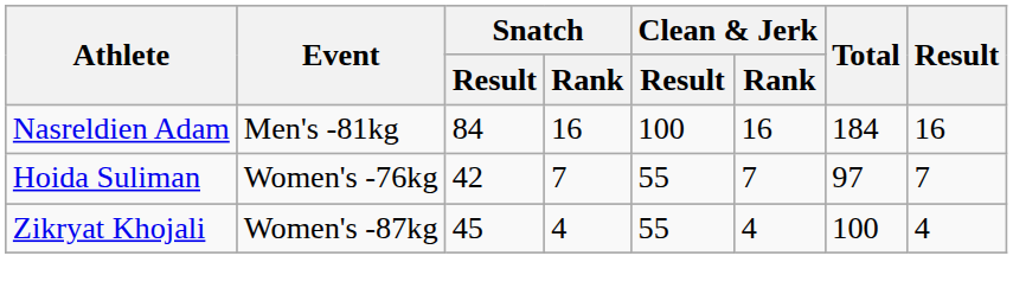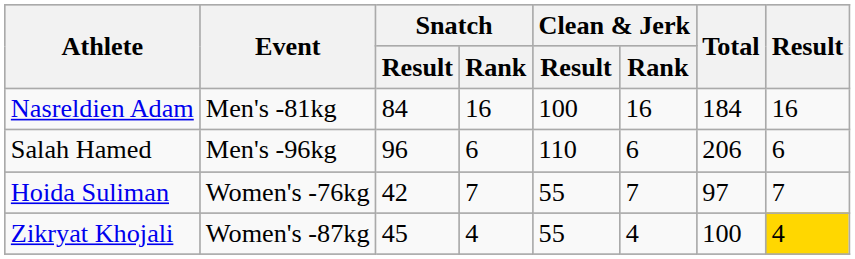 <table class="wikitable">
 <tr>
 <th rowspan="2">Athlete</th>
 <th rowspan="2">Event</th>
 <th colspan="2">Snatch</th>
 <th colspan="2">Clean & Jerk</th>
 <th rowspan="2">Total</th>
 <th rowspan="2">Result</th>
 </tr>
 <tr>
 <th>Result</th>
 <th>Rank</th>
 <th>Result</th>
 <th>Rank</th>
 </tr>
 <tr>
 <td><a href='#'>Nasreldien Adam</a></td>
 <td>Men's -81kg</td>
 <td>84</td>
 <td>16</td>
 <td>100</td>
 <td>16</td>
 <td>184</td>
 <td>16</td>
 </tr>
 <tr>
+<td>Salah Hamed</td>
+<td>Men's -96kg</td>
+<td>96</td>
+<td>6</td>
+<td>110</td>
+<td>6</td>
+<td>206</td>
+<td>6</td>
+</tr>
+<tr>
 <td><a href='#'>Hoida Suliman</a></td>
 <td>Women's -76kg</td>
 <td>42</td>
 <td>7</td>
 <td>55</td>
 <td>7</td>
 <td>97</td>
 <td>7</td>
 </tr>
 <tr>
 <td><a href='#'>Zikryat Khojali</a></td>
 <td>Women's -87kg</td>
 <td>45</td>
 <td>4</td>
 <td>55</td>
 <td>4</td>
 <td>100</td>
-<td>4</td>
+<td style="background: gold;">4</td>
 </tr>
 </table>
